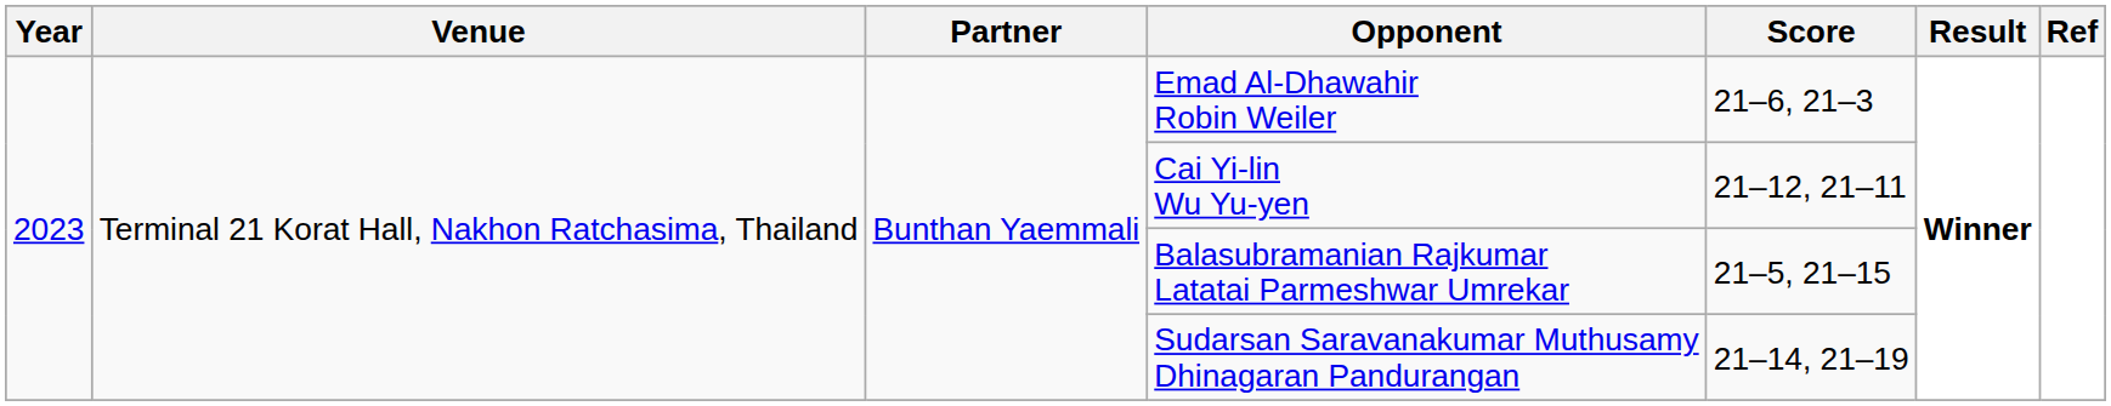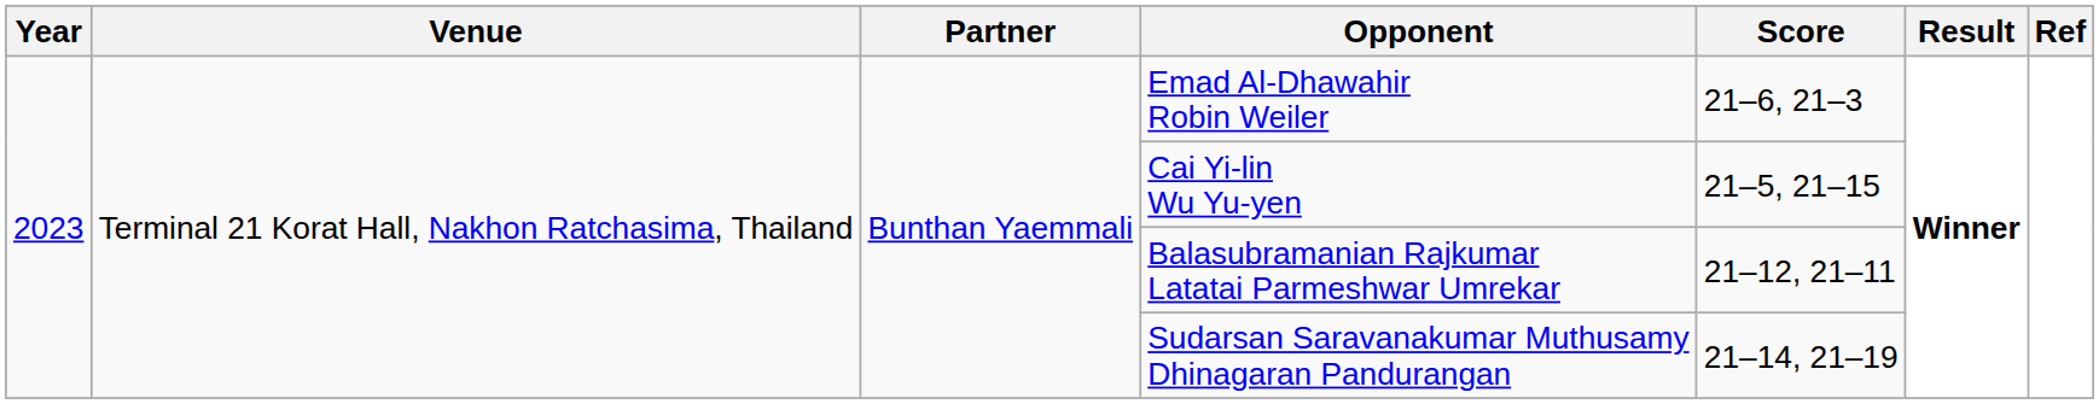 <table class="sortable wikitable" style="font-size: 95%;">
 <tr>
 <th>Year</th>
 <th>Venue</th>
 <th>Partner</th>
 <th>Opponent</th>
 <th>Score</th>
 <th>Result</th>
 <th>Ref</th>
 </tr>
 <tr>
 <td rowspan="4" align="center"><a href='#'>2023</a></td>
 <td rowspan="4" align="left">Terminal 21 Korat Hall, <a href='#'>Nakhon Ratchasima</a>, Thailand</td>
 <td rowspan="4"> <a href='#'>Bunthan Yaemmali</a></td>
 <td align="left"> <a href='#'>Emad Al-Dhawahir</a><br> <a href='#'>Robin Weiler</a></td>
 <td align="left">21–6, 21–3</td>
 <td rowspan="4" style="text-align:left; background:white"> <strong>Winner</strong></td>
 <td rowspan="4" style="text-align:center; background:white"></td>
 </tr>
 <tr>
 <td align="left"> <a href='#'>Cai Yi-lin</a><br> <a href='#'>Wu Yu-yen</a></td>
-<td align="left">21–12, 21–11</td>
+<td align="left">21–5, 21–15</td>
 </tr>
 <tr>
 <td align="left"> <a href='#'>Balasubramanian Rajkumar</a><br> <a href='#'>Latatai Parmeshwar Umrekar</a></td>
-<td align="left">21–5, 21–15</td>
+<td align="left">21–12, 21–11</td>
 </tr>
 <tr>
 <td align="left"> <a href='#'>Sudarsan Saravanakumar Muthusamy</a><br> <a href='#'>Dhinagaran Pandurangan</a></td>
 <td align="left">21–14, 21–19</td>
 </tr>
 </table>
